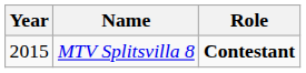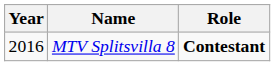 <table class="wikitable" style="text-align:center;">
 <tr>
 <th>Year</th>
 <th>Name</th>
 <th>Role</th>
 </tr>
 <tr>
-<td>2015</td>
+<td>2016</td>
 <td><em><a href='#'>MTV Splitsvilla 8</a></em></td>
 <td><strong>Contestant</strong></td>
 </tr>
 </table>
